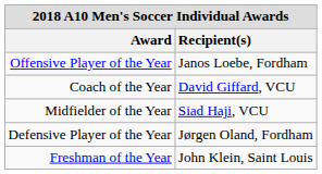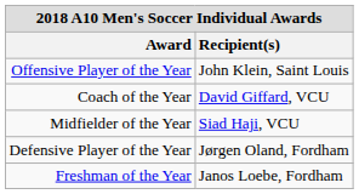 <table class="wikitable" style="white-space:nowrap; font-size:90%;">
 <tr>
 <td colspan="7" style="text-align:center; background:#ddd;"><strong>2018 A10 Men's Soccer Individual Awards</strong></td>
 </tr>
 <tr>
 <th style="text-align:right;">Award</th>
 <th style="text-align:left;">Recipient(s)</th>
 </tr>
 <tr>
 <td style="text-align:right;"><a href='#'>Offensive Player of the Year</a></td>
-<td style="text-align:left;">Janos Loebe, Fordham</td>
+<td style="text-align:left;">John Klein, Saint Louis</td>
 </tr>
 <tr>
 <td style="text-align:right;">Coach of the Year</td>
 <td style="text-align:left;"><a href='#'>David Giffard</a>, VCU</td>
 </tr>
 <tr>
 <td style="text-align:right;">Midfielder of the Year</td>
 <td style="text-align:left;"><a href='#'>Siad Haji</a>, VCU</td>
 </tr>
 <tr>
 <td style="text-align:right;">Defensive Player of the Year</td>
 <td style="text-align:left;">Jørgen Oland, Fordham</td>
 </tr>
 <tr>
 <td style="text-align:right;"><a href='#'>Freshman of the Year</a></td>
-<td style="text-align:left;">John Klein, Saint Louis</td>
+<td style="text-align:left;">Janos Loebe, Fordham</td>
 </tr>
 </table>
